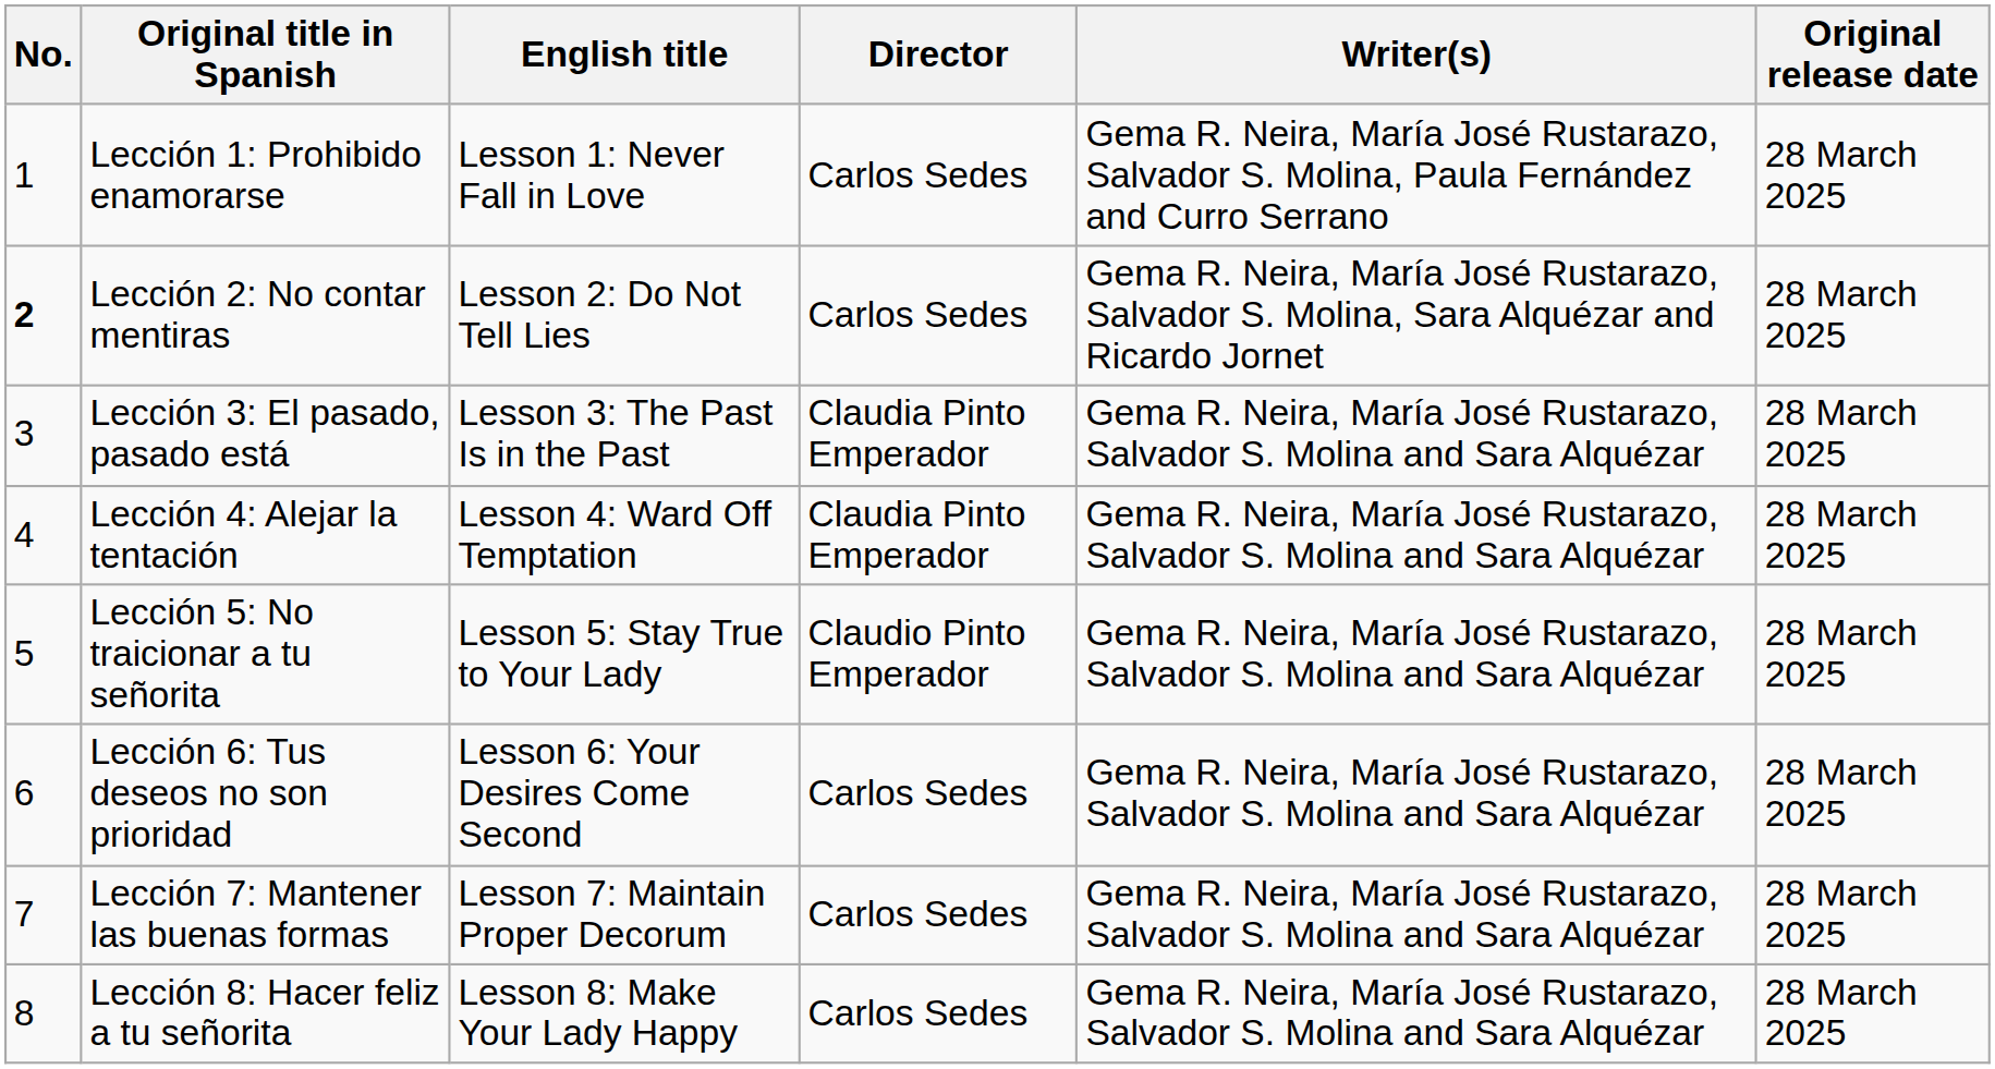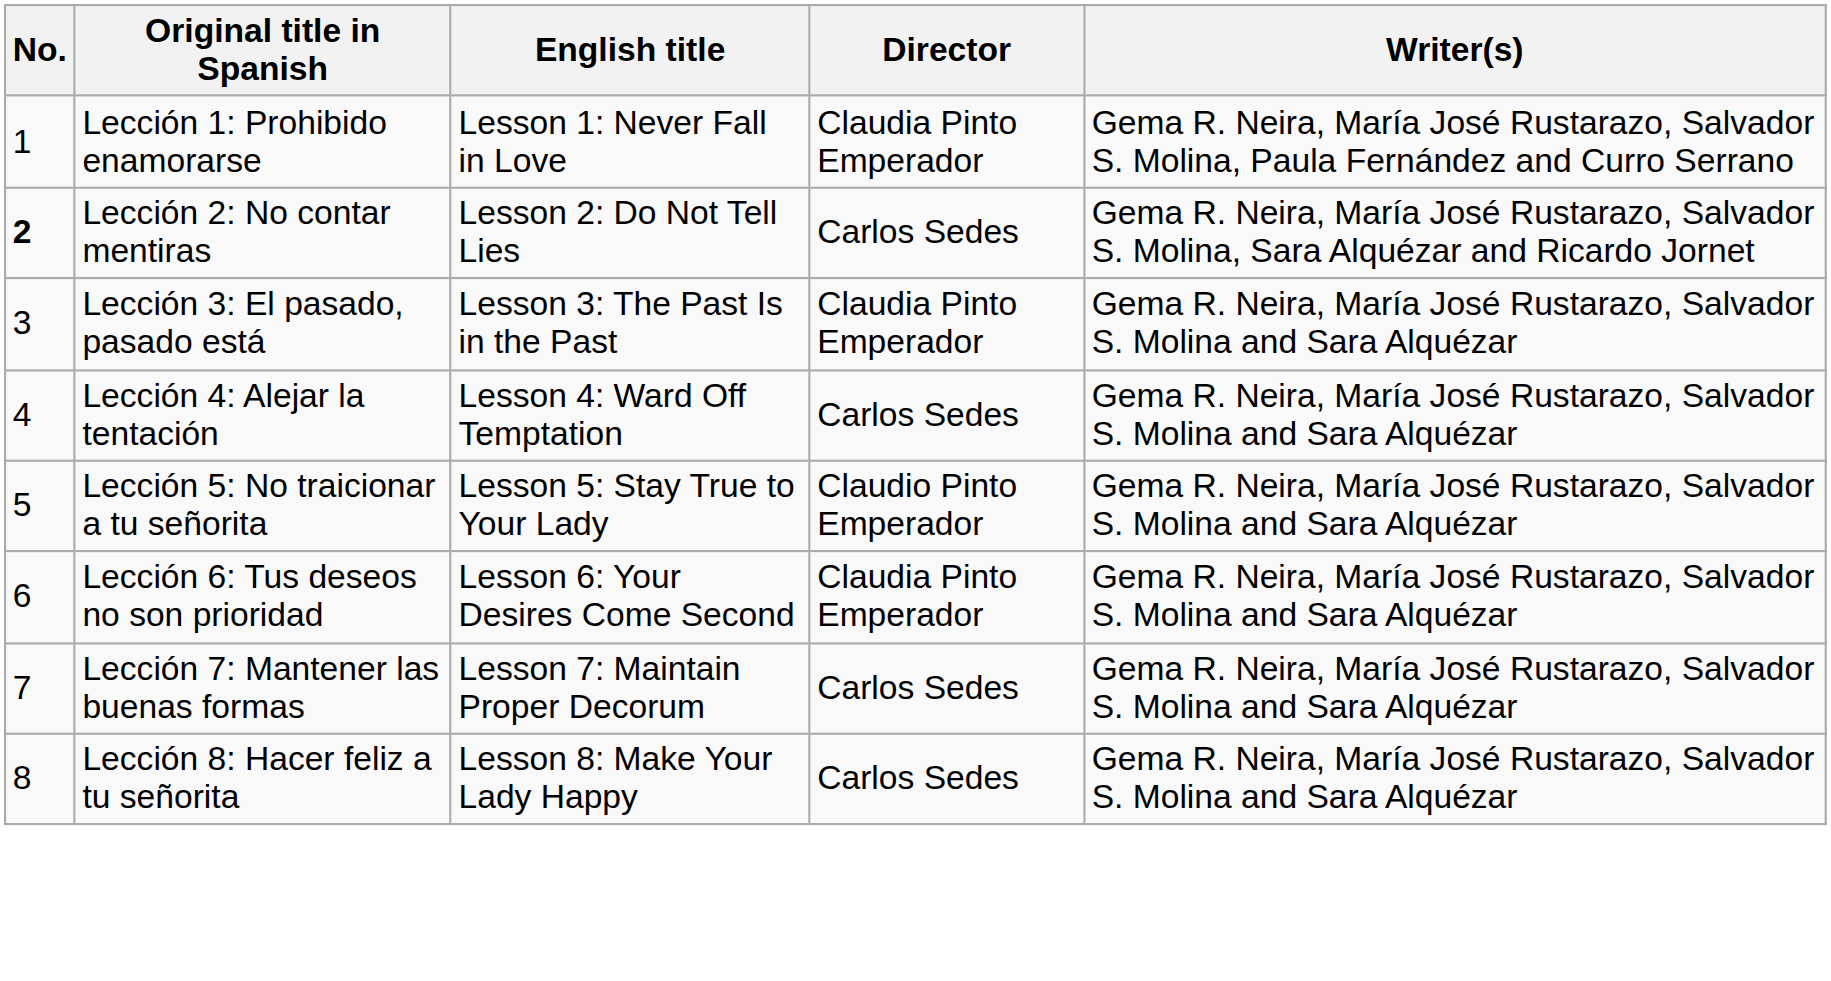 <table class="wikitable">
 <tr>
 <th>No.</th>
 <th>Original title in Spanish</th>
 <th>English title</th>
 <th>Director</th>
 <th>Writer(s)</th>
-<th>Original release date</th>
 </tr>
 <tr>
 <td>1</td>
 <td>Lección 1: Prohibido enamorarse</td>
 <td>Lesson 1: Never Fall in Love</td>
-<td>Carlos Sedes</td>
+<td>Claudia Pinto Emperador</td>
 <td>Gema R. Neira, María José Rustarazo, Salvador S. Molina, Paula Fernández and Curro Serrano</td>
-<td>28 March 2025</td>
 </tr>
 <tr>
 <td><strong>2</strong></td>
 <td>Lección 2: No contar mentiras</td>
 <td>Lesson 2: Do Not Tell Lies</td>
 <td>Carlos Sedes</td>
 <td>Gema R. Neira, María José Rustarazo, Salvador S. Molina, Sara Alquézar and Ricardo Jornet</td>
-<td>28 March 2025</td>
 </tr>
 <tr>
 <td>3</td>
 <td>Lección 3: El pasado, pasado está</td>
 <td>Lesson 3: The Past Is in the Past</td>
 <td>Claudia Pinto Emperador</td>
 <td>Gema R. Neira, María José Rustarazo, Salvador S. Molina and Sara Alquézar</td>
-<td>28 March 2025</td>
 </tr>
 <tr>
 <td>4</td>
 <td>Lección 4: Alejar la tentación</td>
 <td>Lesson 4: Ward Off Temptation</td>
-<td>Claudia Pinto Emperador</td>
+<td>Carlos Sedes</td>
 <td>Gema R. Neira, María José Rustarazo, Salvador S. Molina and Sara Alquézar</td>
-<td>28 March 2025</td>
 </tr>
 <tr>
 <td>5</td>
 <td>Lección 5: No traicionar a tu señorita</td>
 <td>Lesson 5: Stay True to Your Lady</td>
 <td>Claudio Pinto Emperador</td>
 <td>Gema R. Neira, María José Rustarazo, Salvador S. Molina and Sara Alquézar</td>
-<td>28 March 2025</td>
 </tr>
 <tr>
 <td>6</td>
 <td>Lección 6: Tus deseos no son prioridad</td>
 <td>Lesson 6: Your Desires Come Second</td>
-<td>Carlos Sedes</td>
+<td>Claudia Pinto Emperador</td>
 <td>Gema R. Neira, María José Rustarazo, Salvador S. Molina and Sara Alquézar</td>
-<td>28 March 2025</td>
 </tr>
 <tr>
 <td>7</td>
 <td>Lección 7: Mantener las buenas formas</td>
 <td>Lesson 7: Maintain Proper Decorum</td>
 <td>Carlos Sedes</td>
 <td>Gema R. Neira, María José Rustarazo, Salvador S. Molina and Sara Alquézar</td>
-<td>28 March 2025</td>
 </tr>
 <tr>
 <td>8</td>
 <td>Lección 8: Hacer feliz a tu señorita</td>
 <td>Lesson 8: Make Your Lady Happy</td>
 <td>Carlos Sedes</td>
 <td>Gema R. Neira, María José Rustarazo, Salvador S. Molina and Sara Alquézar</td>
-<td>28 March 2025</td>
 </tr>
 </table>
